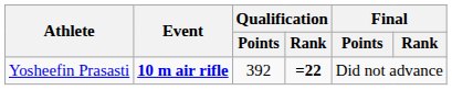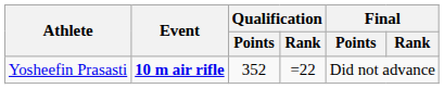 <table class="wikitable" style="font-size:90%">
 <tr>
 <th rowspan="2">Athlete</th>
 <th rowspan="2">Event</th>
 <th colspan=2>Qualification</th>
 <th colspan=2>Final</th>
 </tr>
 <tr style="font-size:95%">
 <th>Points</th>
 <th>Rank</th>
 <th>Points</th>
 <th>Rank</th>
 </tr>
 <tr align=center>
 <td align=left><a href='#'>Yosheefin Prasasti</a></td>
 <td align=left><strong><a href='#'>10 m air rifle</a></strong></td>
-<td>392</td>
-<td><strong>=22</strong></td>
+<td>352</td>
+<td>=22</td>
 <td colspan=2>Did not advance</td>
 </tr>
 </table>
